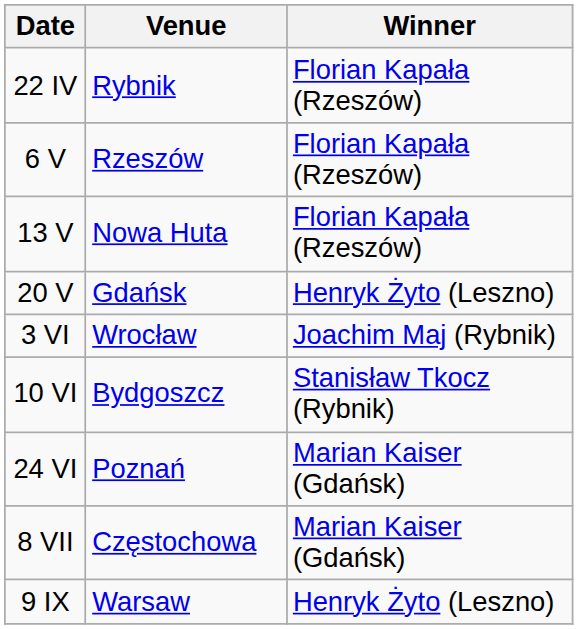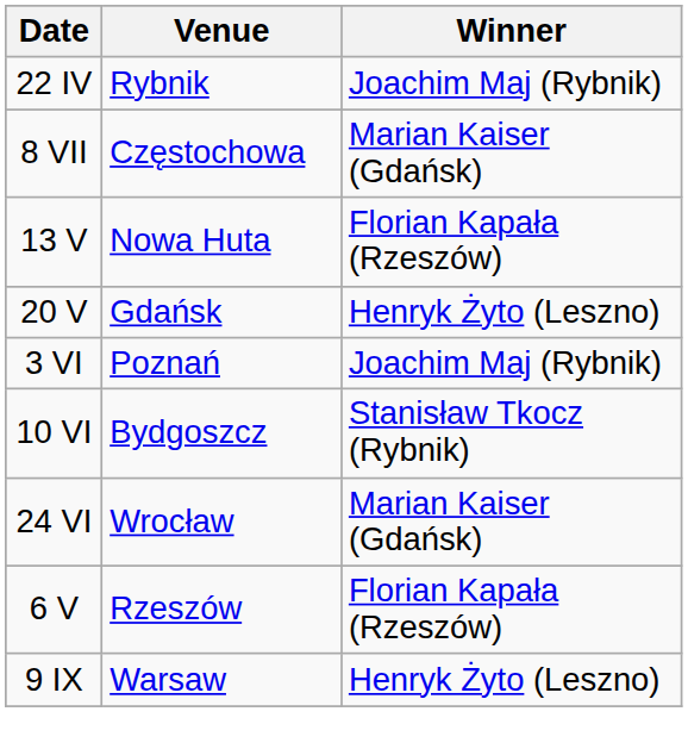 <table class=wikitable>
 <tr>
 <th width=40px>Date</th>
 <th width=110px>Venue</th>
 <th width=160px>Winner</th>
 </tr>
 <tr>
 <td align=center>22 IV</td>
 <td><a href='#'>Rybnik</a></td>
-<td><a href='#'>Florian Kapała</a> (Rzeszów)</td>
+<td><a href='#'>Joachim Maj</a> (Rybnik)</td>
 </tr>
 <tr>
-<td align=center>6 V</td>
-<td><a href='#'>Rzeszów</a></td>
-<td><a href='#'>Florian Kapała</a> (Rzeszów)</td>
+<td align=center>8 VII</td>
+<td><a href='#'>Częstochowa</a></td>
+<td><a href='#'>Marian Kaiser</a> (Gdańsk)</td>
 </tr>
 <tr>
 <td align=center>13 V</td>
 <td><a href='#'>Nowa Huta</a></td>
 <td><a href='#'>Florian Kapała</a> (Rzeszów)</td>
 </tr>
 <tr>
 <td align=center>20 V</td>
 <td><a href='#'>Gdańsk</a></td>
 <td><a href='#'>Henryk Żyto</a> (Leszno)</td>
 </tr>
 <tr>
 <td align=center>3 VI</td>
-<td><a href='#'>Wrocław</a></td>
+<td><a href='#'>Poznań</a></td>
 <td><a href='#'>Joachim Maj</a> (Rybnik)</td>
 </tr>
 <tr>
 <td align=center>10 VI</td>
 <td><a href='#'>Bydgoszcz</a></td>
 <td><a href='#'>Stanisław Tkocz</a> (Rybnik)</td>
 </tr>
 <tr>
 <td align=center>24 VI</td>
-<td><a href='#'>Poznań</a></td>
+<td><a href='#'>Wrocław</a></td>
 <td><a href='#'>Marian Kaiser</a> (Gdańsk)</td>
 </tr>
 <tr>
-<td align=center>8 VII</td>
-<td><a href='#'>Częstochowa</a></td>
-<td><a href='#'>Marian Kaiser</a> (Gdańsk)</td>
+<td align=center>6 V</td>
+<td><a href='#'>Rzeszów</a></td>
+<td><a href='#'>Florian Kapała</a> (Rzeszów)</td>
 </tr>
 <tr>
 <td align=center>9 IX</td>
 <td><a href='#'>Warsaw</a></td>
 <td><a href='#'>Henryk Żyto</a> (Leszno)</td>
 </tr>
 </table>
